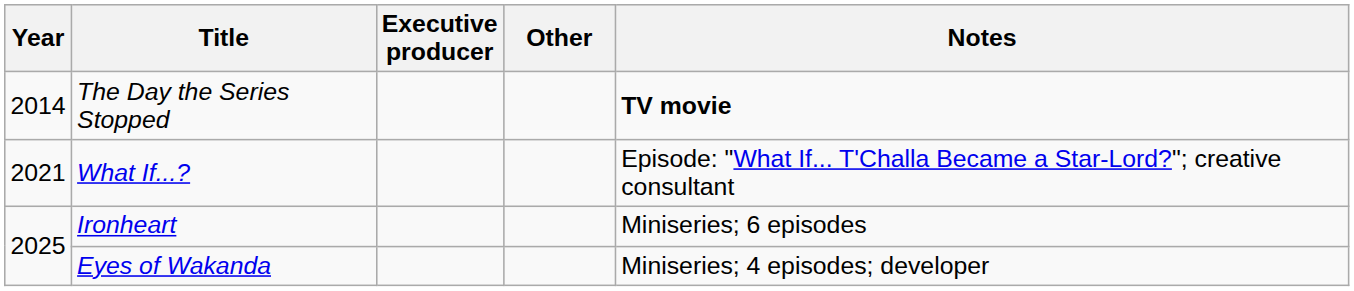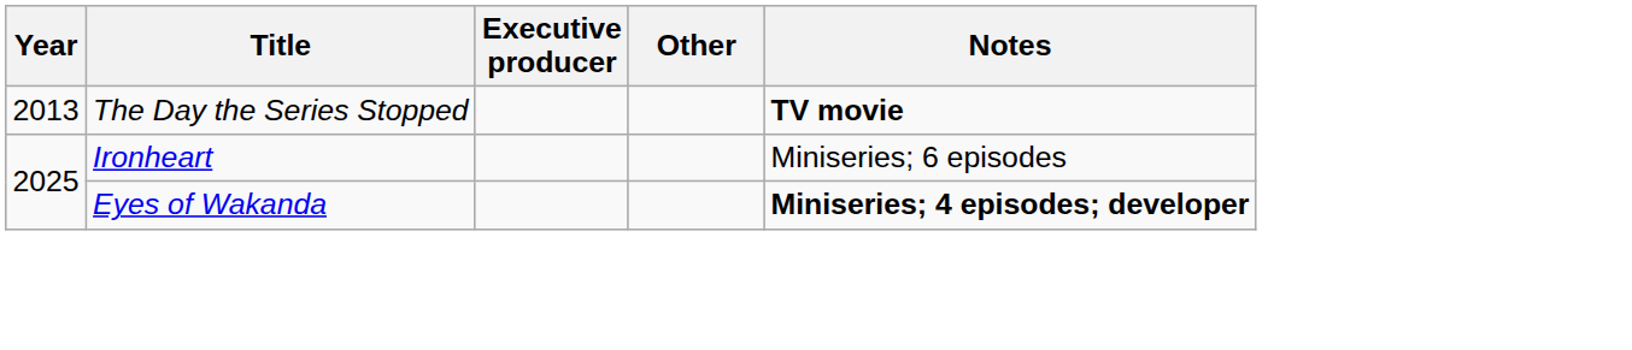 <table class="wikitable">
 <tr>
 <th>Year</th>
 <th>Title</th>
 <th width=65>Executive<br>producer</th>
 <th width=65>Other</th>
 <th>Notes</th>
 </tr>
 <tr>
-<td>2014</td>
+<td>2013</td>
 <td><em>The Day the Series Stopped</em></td>
 <td></td>
 <td></td>
 <td><strong>TV movie</strong></td>
-</tr>
-<tr>
-<td>2021</td>
-<td><em><a href='#'>What If...?</a></em></td>
-<td></td>
-<td></td>
-<td>Episode: "<a href='#'>What If... T'Challa Became a Star-Lord?</a>"; creative consultant</td>
 </tr>
 <tr>
 <td rowspan="2">2025</td>
 <td><em><a href='#'>Ironheart</a></em></td>
 <td></td>
 <td></td>
 <td>Miniseries; 6 episodes</td>
 </tr>
 <tr>
 <td><em><a href='#'>Eyes of Wakanda</a></em></td>
 <td></td>
 <td></td>
-<td>Miniseries; 4 episodes; developer</td>
+<td><strong>Miniseries; 4 episodes; developer</strong></td>
 </tr>
 </table>
